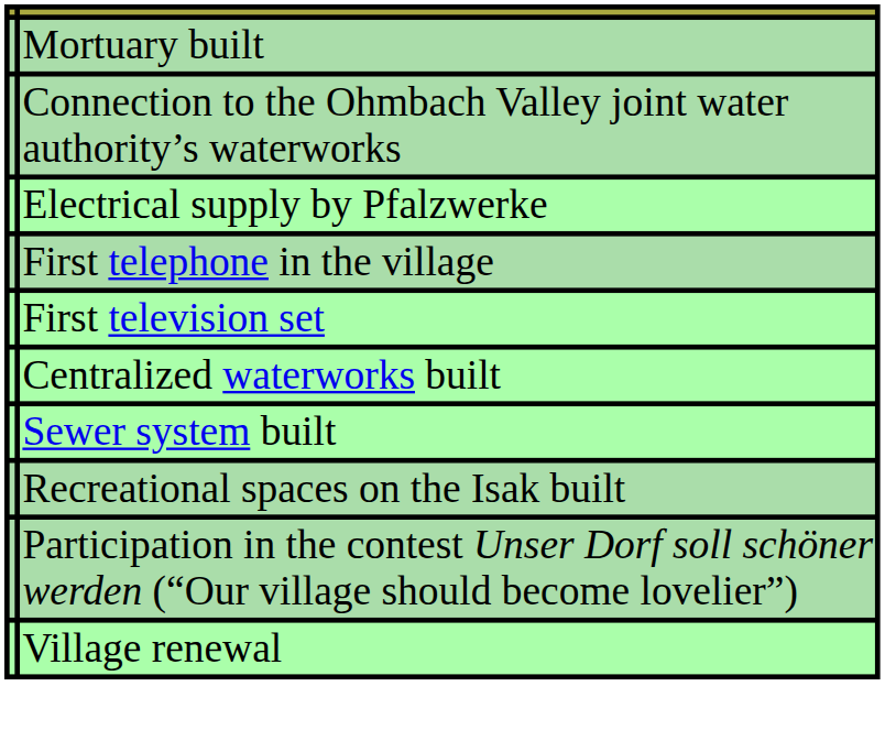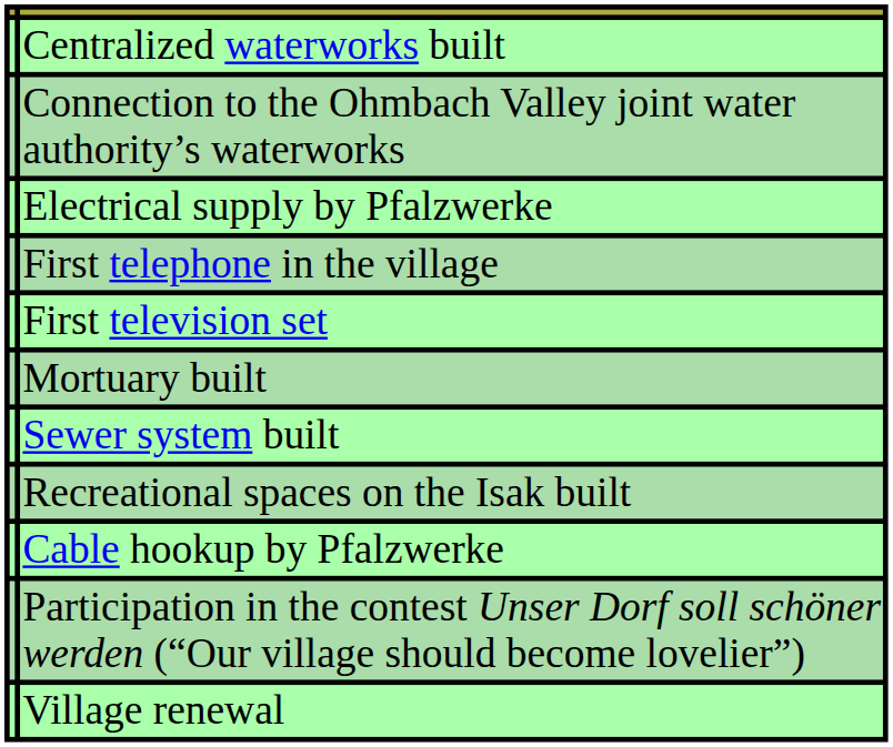 <table style="background:black; color:black">
 <tr>
 <td bgcolor="aaaa40"></td>
 <td bgcolor="aaaa40"></td>
 </tr>
 <tr>
-<td bgcolor="aaddaa"></td>
-<td bgcolor="aaddaa">Mortuary built</td>
+<td bgcolor="aaffaa"></td>
+<td bgcolor="aaffaa">Centralized <a href='#'>waterworks</a> built</td>
 </tr>
 <tr>
 <td bgcolor="aaddaa"></td>
 <td bgcolor="aaddaa">Connection to the Ohmbach Valley joint water<br>authority’s waterworks</td>
 </tr>
 <tr>
 <td bgcolor="aaffaa"></td>
 <td bgcolor="aaffaa">Electrical supply by Pfalzwerke</td>
 </tr>
 <tr>
 <td bgcolor="aaddaa"></td>
 <td bgcolor="aaddaa">First <a href='#'>telephone</a> in the village</td>
 </tr>
 <tr>
 <td bgcolor="aaffaa"></td>
 <td bgcolor="aaffaa">First <a href='#'>television set</a></td>
 </tr>
 <tr>
-<td bgcolor="aaffaa"></td>
-<td bgcolor="aaffaa">Centralized <a href='#'>waterworks</a> built</td>
+<td bgcolor="aaddaa"></td>
+<td bgcolor="aaddaa">Mortuary built</td>
 </tr>
 <tr>
 <td bgcolor="aaffaa"></td>
 <td bgcolor="aaffaa"><a href='#'>Sewer system</a> built</td>
 </tr>
 <tr>
 <td bgcolor="aaddaa"></td>
 <td bgcolor="aaddaa">Recreational spaces on the Isak built</td>
 </tr>
 <tr>
+<td bgcolor="aaffaa"></td>
+<td bgcolor="aaffaa"><a href='#'>Cable</a> hookup by Pfalzwerke</td>
+</tr>
+<tr>
 <td bgcolor="aaddaa"></td>
 <td bgcolor="aaddaa">Participation in the contest <em>Unser Dorf soll schöner<br>werden</em> (“Our village should become lovelier”)</td>
 </tr>
 <tr>
 <td bgcolor="aaffaa"></td>
 <td bgcolor="aaffaa">Village renewal</td>
 </tr>
 </table>
